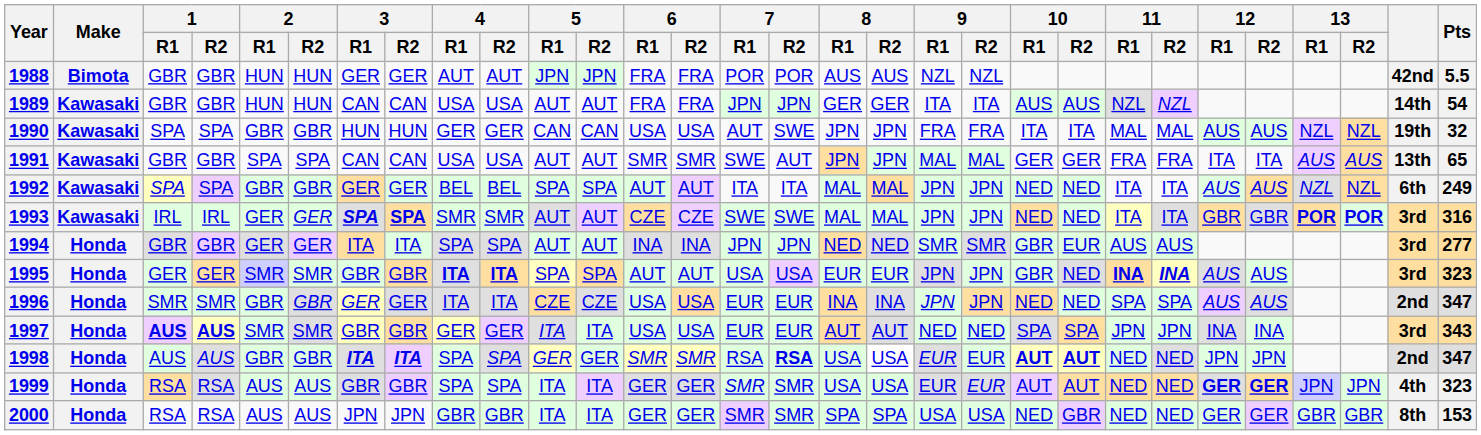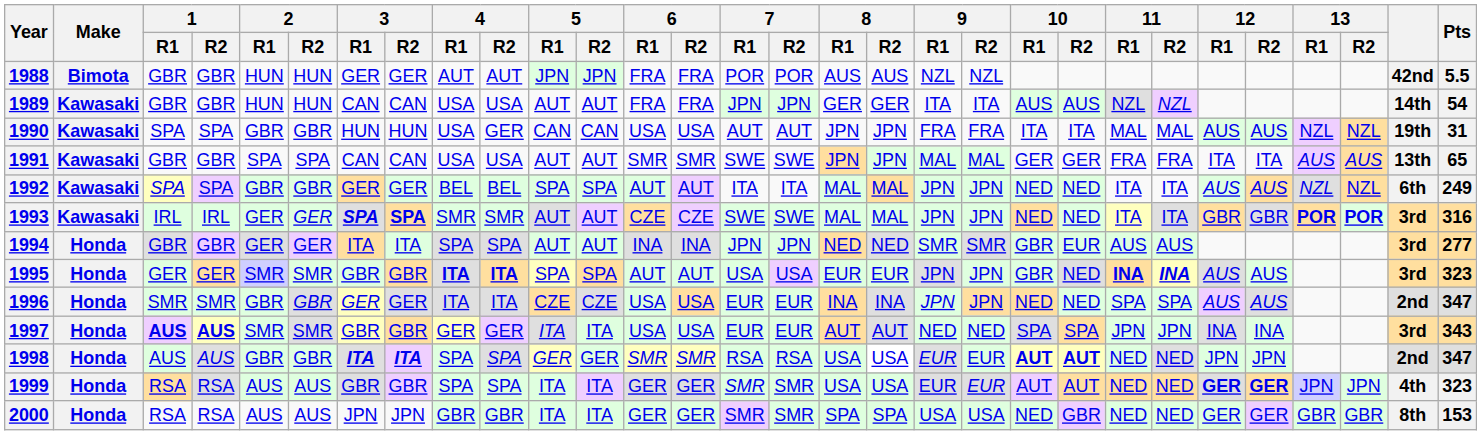 <table class="wikitable" style="text-align:center; font-size:85%">
 <tr>
 <th valign="middle" rowspan=2>Year</th>
 <th valign="middle" rowspan=2>Make</th>
 <th colspan=2>1</th>
 <th colspan=2>2</th>
 <th colspan=2>3</th>
 <th colspan=2>4</th>
 <th colspan=2>5</th>
 <th colspan=2>6</th>
 <th colspan=2>7</th>
 <th colspan=2>8</th>
 <th colspan=2>9</th>
 <th colspan=2>10</th>
 <th colspan=2>11</th>
 <th colspan=2>12</th>
 <th colspan=2>13</th>
 <th rowspan=2></th>
 <th rowspan=2>Pts</th>
 </tr>
 <tr>
 <th>R1</th>
 <th>R2</th>
 <th>R1</th>
 <th>R2</th>
 <th>R1</th>
 <th>R2</th>
 <th>R1</th>
 <th>R2</th>
 <th>R1</th>
 <th>R2</th>
 <th>R1</th>
 <th>R2</th>
 <th>R1</th>
 <th>R2</th>
 <th>R1</th>
 <th>R2</th>
 <th>R1</th>
 <th>R2</th>
 <th>R1</th>
 <th>R2</th>
 <th>R1</th>
 <th>R2</th>
 <th>R1</th>
 <th>R2</th>
 <th>R1</th>
 <th>R2</th>
 </tr>
 <tr>
 <th><a href='#'>1988</a></th>
 <th><a href='#'>Bimota</a></th>
 <td><a href='#'>GBR</a></td>
 <td><a href='#'>GBR</a></td>
 <td><a href='#'>HUN</a></td>
 <td><a href='#'>HUN</a></td>
 <td><a href='#'>GER</a></td>
 <td><a href='#'>GER</a></td>
 <td><a href='#'>AUT</a></td>
 <td><a href='#'>AUT</a></td>
 <td style="background:#DFFFDF;"><a href='#'>JPN</a><br></td>
 <td style="background:#DFFFDF;"><a href='#'>JPN</a><br></td>
 <td><a href='#'>FRA</a></td>
 <td><a href='#'>FRA</a></td>
 <td><a href='#'>POR</a></td>
 <td><a href='#'>POR</a></td>
 <td><a href='#'>AUS</a></td>
 <td><a href='#'>AUS</a></td>
 <td><a href='#'>NZL</a></td>
 <td><a href='#'>NZL</a></td>
 <td></td>
 <td></td>
 <td></td>
 <td></td>
 <td></td>
 <td></td>
 <td></td>
 <td></td>
 <th>42nd</th>
 <th>5.5</th>
 </tr>
 <tr>
 <th><a href='#'>1989</a></th>
 <th><a href='#'>Kawasaki</a></th>
 <td><a href='#'>GBR</a></td>
 <td><a href='#'>GBR</a></td>
 <td><a href='#'>HUN</a></td>
 <td><a href='#'>HUN</a></td>
 <td><a href='#'>CAN</a></td>
 <td><a href='#'>CAN</a></td>
 <td><a href='#'>USA</a></td>
 <td><a href='#'>USA</a></td>
 <td><a href='#'>AUT</a></td>
 <td><a href='#'>AUT</a></td>
 <td><a href='#'>FRA</a></td>
 <td><a href='#'>FRA</a></td>
 <td style="background:#DFFFDF;"><a href='#'>JPN</a><br></td>
 <td style="background:#DFFFDF;"><a href='#'>JPN</a><br></td>
 <td><a href='#'>GER</a></td>
 <td><a href='#'>GER</a></td>
 <td><a href='#'>ITA</a></td>
 <td><a href='#'>ITA</a></td>
 <td style="background:#DFFFDF;"><a href='#'>AUS</a><br></td>
 <td style="background:#DFFFDF;"><a href='#'>AUS</a><br></td>
 <td style="background:#DFDFDF;"><a href='#'>NZL</a><br></td>
 <td style="background:#EFCFFF;"><em><a href='#'>NZL</a></em><br></td>
 <td></td>
 <td></td>
 <td></td>
 <td></td>
 <th>14th</th>
 <th>54</th>
 </tr>
 <tr>
 <th><a href='#'>1990</a></th>
 <th><a href='#'>Kawasaki</a></th>
 <td><a href='#'>SPA</a></td>
 <td><a href='#'>SPA</a></td>
 <td><a href='#'>GBR</a></td>
 <td><a href='#'>GBR</a></td>
 <td><a href='#'>HUN</a></td>
 <td><a href='#'>HUN</a></td>
-<td><a href='#'>GER</a></td>
+<td><a href='#'>USA</a></td>
 <td><a href='#'>GER</a></td>
 <td><a href='#'>CAN</a></td>
 <td><a href='#'>CAN</a></td>
 <td><a href='#'>USA</a></td>
 <td><a href='#'>USA</a></td>
 <td><a href='#'>AUT</a></td>
-<td><a href='#'>SWE</a></td>
+<td><a href='#'>AUT</a></td>
 <td><a href='#'>JPN</a></td>
 <td><a href='#'>JPN</a></td>
 <td><a href='#'>FRA</a></td>
 <td><a href='#'>FRA</a></td>
 <td><a href='#'>ITA</a></td>
 <td><a href='#'>ITA</a></td>
 <td><a href='#'>MAL</a></td>
 <td><a href='#'>MAL</a></td>
 <td style="background:#DFFFDF;"><a href='#'>AUS</a><br></td>
 <td style="background:#DFFFDF;"><a href='#'>AUS</a><br></td>
 <td style="background:#EFCFFF;"><a href='#'>NZL</a><br></td>
 <td style="background:#FFDF9F;"><a href='#'>NZL</a><br></td>
 <th>19th</th>
-<th>32</th>
+<th>31</th>
 </tr>
 <tr>
 <th><a href='#'>1991</a></th>
 <th><a href='#'>Kawasaki</a></th>
 <td><a href='#'>GBR</a></td>
 <td><a href='#'>GBR</a></td>
 <td><a href='#'>SPA</a></td>
 <td><a href='#'>SPA</a></td>
 <td><a href='#'>CAN</a></td>
 <td><a href='#'>CAN</a></td>
 <td><a href='#'>USA</a></td>
 <td><a href='#'>USA</a></td>
 <td><a href='#'>AUT</a></td>
 <td><a href='#'>AUT</a></td>
 <td><a href='#'>SMR</a></td>
 <td><a href='#'>SMR</a></td>
 <td><a href='#'>SWE</a></td>
-<td><a href='#'>AUT</a></td>
+<td><a href='#'>SWE</a></td>
 <td style="background:#FFDF9F;"><a href='#'>JPN</a><br></td>
 <td style="background:#DFFFDF;"><a href='#'>JPN</a><br></td>
 <td style="background:#DFFFDF;"><a href='#'>MAL</a><br></td>
 <td style="background:#DFFFDF;"><a href='#'>MAL</a><br></td>
 <td><a href='#'>GER</a></td>
 <td><a href='#'>GER</a></td>
 <td><a href='#'>FRA</a></td>
 <td><a href='#'>FRA</a></td>
 <td><a href='#'>ITA</a></td>
 <td><a href='#'>ITA</a></td>
 <td style="background:#EFCFFF;"><em><a href='#'>AUS</a></em><br></td>
 <td style="background:#FFDF9F;"><em><a href='#'>AUS</a></em><br></td>
 <th>13th</th>
 <th>65</th>
 </tr>
 <tr>
 <th><a href='#'>1992</a></th>
 <th><a href='#'>Kawasaki</a></th>
 <td style="background:#FFFFBF;"><em><a href='#'>SPA</a></em><br></td>
 <td style="background:#EFCFFF;"><a href='#'>SPA</a><br></td>
 <td style="background:#DFFFDF;"><a href='#'>GBR</a><br></td>
 <td style="background:#DFFFDF;"><a href='#'>GBR</a><br></td>
 <td style="background:#FFDF9F;"><a href='#'>GER</a><br></td>
 <td style="background:#DFFFDF;"><a href='#'>GER</a><br></td>
 <td style="background:#DFFFDF;"><a href='#'>BEL</a><br></td>
 <td style="background:#DFFFDF;"><a href='#'>BEL</a><br></td>
 <td style="background:#DFFFDF;"><a href='#'>SPA</a><br></td>
 <td style="background:#DFFFDF;"><a href='#'>SPA</a><br></td>
 <td style="background:#DFFFDF;"><a href='#'>AUT</a><br></td>
 <td style="background:#EFCFFF;"><a href='#'>AUT</a><br></td>
 <td><a href='#'>ITA</a></td>
 <td><a href='#'>ITA</a></td>
 <td style="background:#DFFFDF;"><a href='#'>MAL</a><br></td>
 <td style="background:#FFDF9F;"><a href='#'>MAL</a><br></td>
 <td style="background:#DFFFDF;"><a href='#'>JPN</a><br></td>
 <td style="background:#DFFFDF;"><a href='#'>JPN</a><br></td>
 <td style="background:#DFFFDF;"><a href='#'>NED</a><br></td>
 <td style="background:#DFFFDF;"><a href='#'>NED</a><br></td>
 <td><a href='#'>ITA</a></td>
 <td><a href='#'>ITA</a></td>
 <td style="background:#DFFFDF;"><em><a href='#'>AUS</a></em><br></td>
 <td style="background:#FFDF9F;"><em><a href='#'>AUS</a></em><br></td>
 <td style="background:#DFDFDF;"><em><a href='#'>NZL</a></em><br></td>
 <td style="background:#FFDF9F;"><a href='#'>NZL</a><br></td>
 <th>6th</th>
 <th>249</th>
 </tr>
 <tr>
 <th><a href='#'>1993</a></th>
 <th><a href='#'>Kawasaki</a></th>
 <td style="background:#DFFFDF;"><a href='#'>IRL</a><br></td>
 <td style="background:#DFFFDF;"><a href='#'>IRL</a><br></td>
 <td style="background:#DFFFDF;"><a href='#'>GER</a><br></td>
 <td style="background:#DFFFDF;"><em><a href='#'>GER</a></em><br></td>
 <td style="background:#DFDFDF;"><strong><em><a href='#'>SPA</a></em></strong><br></td>
 <td style="background:#FFDF9F;"><strong><a href='#'>SPA</a></strong><br></td>
 <td style="background:#DFFFDF;"><a href='#'>SMR</a><br></td>
 <td style="background:#DFFFDF;"><a href='#'>SMR</a><br></td>
 <td style="background:#DFDFDF;"><a href='#'>AUT</a><br></td>
 <td style="background:#EFCFFF;"><a href='#'>AUT</a><br></td>
 <td style="background:#FFDF9F;"><a href='#'>CZE</a><br></td>
 <td style="background:#EFCFFF;"><a href='#'>CZE</a><br></td>
 <td style="background:#DFFFDF;"><a href='#'>SWE</a><br></td>
 <td style="background:#DFFFDF;"><a href='#'>SWE</a><br></td>
 <td style="background:#DFFFDF;"><a href='#'>MAL</a><br></td>
 <td style="background:#DFFFDF;"><a href='#'>MAL</a><br></td>
 <td style="background:#DFFFDF;"><a href='#'>JPN</a><br></td>
 <td style="background:#DFFFDF;"><a href='#'>JPN</a><br></td>
 <td style="background:#FFDF9F;"><a href='#'>NED</a><br></td>
 <td style="background:#DFFFDF;"><a href='#'>NED</a><br></td>
 <td style="background:#FFFFBF;"><a href='#'>ITA</a><br></td>
 <td style="background:#DFDFDF;"><a href='#'>ITA</a><br></td>
 <td style="background:#FFDF9F;"><a href='#'>GBR</a><br></td>
 <td style="background:#DFDFDF;"><a href='#'>GBR</a><br></td>
 <td style="background:#FFDF9F;"><strong><a href='#'>POR</a></strong><br></td>
 <td style="background:#DFFFDF;"><strong><a href='#'>POR</a></strong><br></td>
 <td style="background:#FFDF9F;"><strong>3rd</strong></td>
 <td style="background:#FFDF9F;"><strong>316</strong></td>
 </tr>
 <tr>
 <th><a href='#'>1994</a></th>
 <th><a href='#'>Honda</a></th>
 <td style="background:#DFDFDF;"><a href='#'>GBR</a><br></td>
 <td style="background:#EFCFFF;"><a href='#'>GBR</a><br></td>
 <td style="background:#DFDFDF;"><a href='#'>GER</a><br></td>
 <td style="background:#EFCFFF;"><a href='#'>GER</a><br></td>
 <td style="background:#FFDF9F;"><a href='#'>ITA</a><br></td>
 <td style="background:#DFFFDF;"><a href='#'>ITA</a><br></td>
 <td style="background:#DFDFDF;"><a href='#'>SPA</a><br></td>
 <td style="background:#DFDFDF;"><a href='#'>SPA</a><br></td>
 <td style="background:#DFFFDF;"><a href='#'>AUT</a><br></td>
 <td style="background:#DFFFDF;"><a href='#'>AUT</a><br></td>
 <td style="background:#DFDFDF;"><a href='#'>INA</a><br></td>
 <td style="background:#DFDFDF;"><a href='#'>INA</a><br></td>
 <td style="background:#DFFFDF;"><a href='#'>JPN</a><br></td>
 <td style="background:#DFFFDF;"><a href='#'>JPN</a><br></td>
 <td style="background:#FFDF9F;"><a href='#'>NED</a><br></td>
 <td style="background:#DFDFDF;"><a href='#'>NED</a><br></td>
 <td style="background:#DFFFDF;"><a href='#'>SMR</a><br></td>
 <td style="background:#DFDFDF;"><a href='#'>SMR</a><br></td>
 <td style="background:#DFFFDF;"><a href='#'>GBR</a><br></td>
 <td style="background:#DFFFDF;"><a href='#'>EUR</a><br></td>
 <td style="background:#DFFFDF;"><a href='#'>AUS</a><br></td>
 <td style="background:#DFFFDF;"><a href='#'>AUS</a><br></td>
 <td></td>
 <td></td>
 <td></td>
 <td></td>
 <td style="background:#FFDF9F;"><strong>3rd</strong></td>
 <td style="background:#FFDF9F;"><strong>277</strong></td>
 </tr>
 <tr>
 <th><a href='#'>1995</a></th>
 <th><a href='#'>Honda</a></th>
 <td style="background:#DFFFDF;"><a href='#'>GER</a><br></td>
 <td style="background:#FFDF9F;"><a href='#'>GER</a><br></td>
 <td style="background:#CFCFFF;"><a href='#'>SMR</a><br></td>
 <td style="background:#DFFFDF;"><a href='#'>SMR</a><br></td>
 <td style="background:#DFFFDF;"><a href='#'>GBR</a><br></td>
 <td style="background:#FFDF9F;"><a href='#'>GBR</a><br></td>
 <td style="background:#DFDFDF;"><strong><a href='#'>ITA</a></strong><br></td>
 <td style="background:#FFDF9F;"><strong><a href='#'>ITA</a></strong><br></td>
 <td style="background:#FFFFBF;"><a href='#'>SPA</a><br></td>
 <td style="background:#FFDF9F;"><a href='#'>SPA</a><br></td>
 <td style="background:#DFFFDF;"><a href='#'>AUT</a><br></td>
 <td style="background:#DFFFDF;"><a href='#'>AUT</a><br></td>
 <td style="background:#DFFFDF;"><a href='#'>USA</a><br></td>
 <td style="background:#EFCFFF;"><a href='#'>USA</a><br></td>
 <td style="background:#DFFFDF;"><a href='#'>EUR</a><br></td>
 <td style="background:#DFFFDF;"><a href='#'>EUR</a><br></td>
 <td style="background:#DFDFDF;"><a href='#'>JPN</a><br></td>
 <td style="background:#DFFFDF;"><a href='#'>JPN</a><br></td>
 <td style="background:#DFFFDF;"><a href='#'>GBR</a><br></td>
 <td style="background:#DFDFDF;"><a href='#'>NED</a><br></td>
 <td style="background:#FFDF9F;"><strong><a href='#'>INA</a></strong><br></td>
 <td style="background:#FFFFBF;"><strong><em><a href='#'>INA</a></em></strong><br></td>
 <td style="background:#DFDFDF;"><em><a href='#'>AUS</a></em><br></td>
 <td style="background:#DFFFDF;"><a href='#'>AUS</a><br></td>
 <td></td>
 <td></td>
 <td style="background:#FFDF9F;"><strong>3rd</strong></td>
 <td style="background:#FFDF9F;"><strong>323</strong></td>
 </tr>
 <tr>
 <th><a href='#'>1996</a></th>
 <th><a href='#'>Honda</a></th>
 <td style="background:#DFFFDF;"><a href='#'>SMR</a><br></td>
 <td style="background:#DFFFDF;"><a href='#'>SMR</a><br></td>
 <td style="background:#DFFFDF;"><a href='#'>GBR</a><br></td>
 <td style="background:#DFDFDF;"><em><a href='#'>GBR</a></em><br></td>
 <td style="background:#FFFFBF;"><em><a href='#'>GER</a></em><br></td>
 <td style="background:#DFDFDF;"><a href='#'>GER</a><br></td>
 <td style="background:#DFDFDF;"><a href='#'>ITA</a><br></td>
 <td style="background:#DFDFDF;"><a href='#'>ITA</a><br></td>
 <td style="background:#FFDF9F;"><a href='#'>CZE</a><br></td>
 <td style="background:#DFDFDF;"><a href='#'>CZE</a><br></td>
 <td style="background:#DFFFDF;"><a href='#'>USA</a><br></td>
 <td style="background:#FFDF9F;"><a href='#'>USA</a><br></td>
 <td style="background:#DFFFDF;"><a href='#'>EUR</a><br></td>
 <td style="background:#DFFFDF;"><a href='#'>EUR</a><br></td>
 <td style="background:#FFDF9F;"><a href='#'>INA</a><br></td>
 <td style="background:#DFDFDF;"><a href='#'>INA</a><br></td>
 <td style="background:#DFFFDF;"><em><a href='#'>JPN</a></em><br></td>
 <td style="background:#FFDF9F;"><a href='#'>JPN</a><br></td>
 <td style="background:#FFDF9F;"><a href='#'>NED</a><br></td>
 <td style="background:#DFFFDF;"><a href='#'>NED</a><br></td>
 <td style="background:#DFFFDF;"><a href='#'>SPA</a><br></td>
 <td style="background:#DFFFDF;"><a href='#'>SPA</a><br></td>
 <td style="background:#EFCFFF;"><em><a href='#'>AUS</a></em><br></td>
 <td style="background:#DFDFDF;"><em><a href='#'>AUS</a></em><br></td>
 <td></td>
 <td></td>
 <td style="background:#DFDFDF;"><strong>2nd</strong></td>
 <td style="background:#DFDFDF;"><strong>347</strong></td>
 </tr>
 <tr>
 <th><a href='#'>1997</a></th>
 <th><a href='#'>Honda</a></th>
 <td style="background:#EFCFFF;"><strong><a href='#'>AUS</a></strong><br></td>
 <td style="background:#FFFFBF;"><strong><a href='#'>AUS</a></strong><br></td>
 <td style="background:#DFFFDF;"><a href='#'>SMR</a><br></td>
 <td style="background:#DFDFDF;"><a href='#'>SMR</a><br></td>
 <td style="background:#FFFFBF;"><a href='#'>GBR</a><br></td>
 <td style="background:#FFDF9F;"><a href='#'>GBR</a><br></td>
 <td style="background:#FFFFBF;"><a href='#'>GER</a><br></td>
 <td style="background:#EFCFFF;"><a href='#'>GER</a><br></td>
 <td style="background:#DFDFDF;"><em><a href='#'>ITA</a></em><br></td>
 <td style="background:#DFFFDF;"><a href='#'>ITA</a><br></td>
 <td style="background:#DFFFDF;"><a href='#'>USA</a><br></td>
 <td style="background:#DFFFDF;"><a href='#'>USA</a><br></td>
 <td style="background:#DFFFDF;"><a href='#'>EUR</a><br></td>
 <td style="background:#DFFFDF;"><a href='#'>EUR</a><br></td>
 <td style="background:#FFDF9F;"><a href='#'>AUT</a><br></td>
 <td style="background:#DFDFDF;"><a href='#'>AUT</a><br></td>
 <td style="background:#DFFFDF;"><a href='#'>NED</a><br></td>
 <td style="background:#DFFFDF;"><a href='#'>NED</a><br></td>
 <td style="background:#DFDFDF;"><a href='#'>SPA</a><br></td>
 <td style="background:#FFDF9F;"><a href='#'>SPA</a><br></td>
 <td style="background:#DFFFDF;"><a href='#'>JPN</a><br></td>
 <td style="background:#DFFFDF;"><a href='#'>JPN</a><br></td>
 <td style="background:#DFDFDF;"><a href='#'>INA</a><br></td>
 <td style="background:#DFFFDF;"><a href='#'>INA</a><br></td>
 <td></td>
 <td></td>
 <td style="background:#FFDF9F;"><strong>3rd</strong></td>
 <td style="background:#FFDF9F;"><strong>343</strong></td>
 </tr>
 <tr>
 <th><a href='#'>1998</a></th>
 <th><a href='#'>Honda</a></th>
 <td style="background:#DFFFDF;"><a href='#'>AUS</a><br></td>
 <td style="background:#DFDFDF;"><em><a href='#'>AUS</a></em><br></td>
 <td style="background:#DFFFDF;"><a href='#'>GBR</a><br></td>
 <td style="background:#DFFFDF;"><a href='#'>GBR</a><br></td>
 <td style="background:#DFDFDF;"><strong><em><a href='#'>ITA</a></em></strong><br></td>
 <td style="background:#EFCFFF;"><strong><em><a href='#'>ITA</a></em></strong><br></td>
 <td style="background:#DFFFDF;"><a href='#'>SPA</a><br></td>
 <td style="background:#DFDFDF;"><em><a href='#'>SPA</a></em><br></td>
 <td style="background:#FFFFBF;"><em><a href='#'>GER</a></em><br></td>
 <td style="background:#DFFFDF;"><a href='#'>GER</a><br></td>
 <td style="background:#FFFFBF;"><em><a href='#'>SMR</a></em><br></td>
 <td style="background:#FFFFBF;"><em><a href='#'>SMR</a></em><br></td>
 <td style="background:#DFFFDF;"><a href='#'>RSA</a><br></td>
-<td style="background:#DFFFDF;"><strong><a href='#'>RSA</a><br></strong></td>
+<td style="background:#DFFFDF;"><a href='#'>RSA</a><br></td>
 <td style="background:#DFFFDF;"><a href='#'>USA</a><br></td>
 <td style="background:#FFFFFF;"><a href='#'>USA</a><br></td>
 <td style="background:#DFDFDF;"><em><a href='#'>EUR</a></em><br></td>
 <td style="background:#DFFFDF;"><a href='#'>EUR</a><br></td>
 <td style="background:#FFFFBF;"><strong><a href='#'>AUT</a></strong><br></td>
 <td style="background:#FFFFBF;"><strong><a href='#'>AUT</a></strong><br></td>
 <td style="background:#DFFFDF;"><a href='#'>NED</a><br></td>
 <td style="background:#DFDFDF;"><a href='#'>NED</a><br></td>
 <td style="background:#DFFFDF;"><a href='#'>JPN</a><br></td>
 <td style="background:#DFFFDF;"><a href='#'>JPN</a><br></td>
 <td></td>
 <td></td>
 <td style="background:#DFDFDF;"><strong>2nd</strong></td>
 <td style="background:#DFDFDF;"><strong>347</strong></td>
 </tr>
 <tr>
 <th><a href='#'>1999</a></th>
 <th><a href='#'>Honda</a></th>
 <td style="background:#FFDF9F;"><a href='#'>RSA</a><br></td>
 <td style="background:#DFDFDF;"><a href='#'>RSA</a><br></td>
 <td style="background:#DFFFDF;"><a href='#'>AUS</a><br></td>
 <td style="background:#DFFFDF;"><a href='#'>AUS</a><br></td>
 <td style="background:#DFDFDF;"><a href='#'>GBR</a><br></td>
 <td style="background:#EFCFFF;"><a href='#'>GBR</a><br></td>
 <td style="background:#DFFFDF;"><a href='#'>SPA</a><br></td>
 <td style="background:#DFFFDF;"><a href='#'>SPA</a><br></td>
 <td style="background:#DFFFDF;"><a href='#'>ITA</a><br></td>
 <td style="background:#EFCFFF;"><a href='#'>ITA</a><br></td>
 <td style="background:#DFDFDF;"><a href='#'>GER</a><br></td>
 <td style="background:#DFDFDF;"><a href='#'>GER</a><br></td>
 <td style="background:#DFFFDF;"><em><a href='#'>SMR</a></em><br></td>
 <td style="background:#DFFFDF;"><a href='#'>SMR</a><br></td>
 <td style="background:#DFFFDF;"><a href='#'>USA</a><br></td>
 <td style="background:#DFFFDF;"><a href='#'>USA</a><br></td>
 <td style="background:#DFDFDF;"><a href='#'>EUR</a><br></td>
 <td style="background:#DFDFDF;"><em><a href='#'>EUR</a></em><br></td>
 <td style="background:#EFCFFF;"><a href='#'>AUT</a><br></td>
 <td style="background:#FFDF9F;"><a href='#'>AUT</a><br></td>
 <td style="background:#FFDF9F;"><a href='#'>NED</a><br></td>
 <td style="background:#FFDF9F;"><a href='#'>NED</a><br></td>
 <td style="background:#DFDFDF;"><strong><a href='#'>GER</a></strong><br></td>
 <td style="background:#FFDF9F;"><strong><a href='#'>GER</a></strong><br></td>
 <td style="background:#CFCFFF;"><a href='#'>JPN</a><br></td>
 <td style="background:#DFFFDF;"><a href='#'>JPN</a><br></td>
 <th>4th</th>
 <th>323</th>
 </tr>
 <tr>
 <th><a href='#'>2000</a></th>
 <th><a href='#'>Honda</a></th>
 <td><a href='#'>RSA</a></td>
 <td><a href='#'>RSA</a></td>
 <td><a href='#'>AUS</a></td>
 <td><a href='#'>AUS</a></td>
 <td><a href='#'>JPN</a></td>
 <td><a href='#'>JPN</a></td>
 <td style="background:#DFFFDF;"><a href='#'>GBR</a><br></td>
 <td style="background:#DFFFDF;"><a href='#'>GBR</a><br></td>
 <td style="background:#DFFFDF;"><a href='#'>ITA</a><br></td>
 <td style="background:#DFFFDF;"><a href='#'>ITA</a><br></td>
 <td style="background:#DFFFDF;"><a href='#'>GER</a><br></td>
 <td style="background:#DFFFDF;"><a href='#'>GER</a><br></td>
 <td style="background:#EFCFFF;"><a href='#'>SMR</a><br></td>
 <td style="background:#DFFFDF;"><a href='#'>SMR</a><br></td>
 <td style="background:#DFFFDF;"><a href='#'>SPA</a><br></td>
 <td style="background:#DFFFDF;"><a href='#'>SPA</a><br></td>
 <td style="background:#DFFFDF;"><a href='#'>USA</a><br></td>
 <td style="background:#DFFFDF;"><a href='#'>USA</a><br></td>
 <td style="background:#DFFFDF;"><a href='#'>NED</a><br></td>
 <td style="background:#EFCFFF;"><a href='#'>GBR</a><br></td>
 <td style="background:#DFFFDF;"><a href='#'>NED</a><br></td>
 <td style="background:#DFFFDF;"><a href='#'>NED</a><br></td>
 <td style="background:#DFFFDF;"><a href='#'>GER</a><br></td>
 <td style="background:#EFCFFF;"><a href='#'>GER</a><br></td>
 <td style="background:#DFFFDF;"><a href='#'>GBR</a><br></td>
 <td style="background:#DFFFDF;"><a href='#'>GBR</a><br></td>
 <th>8th</th>
 <th>153</th>
 </tr>
 </table>
